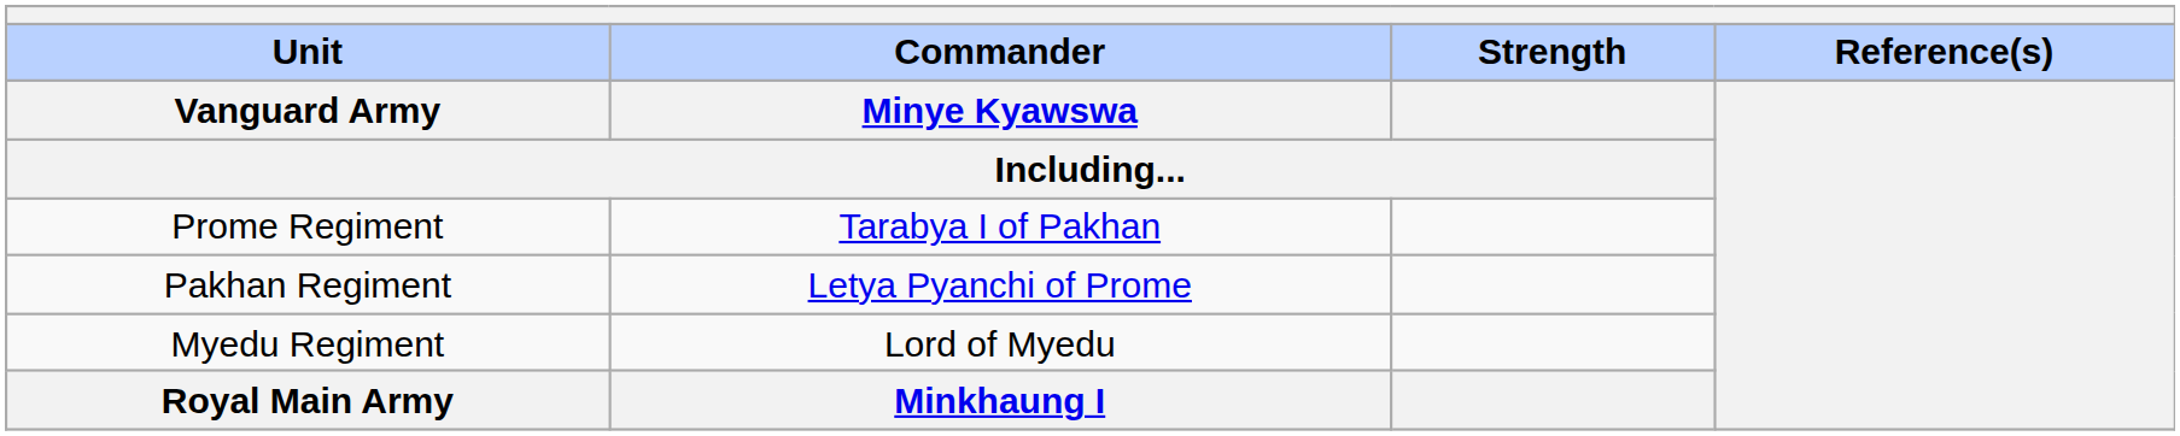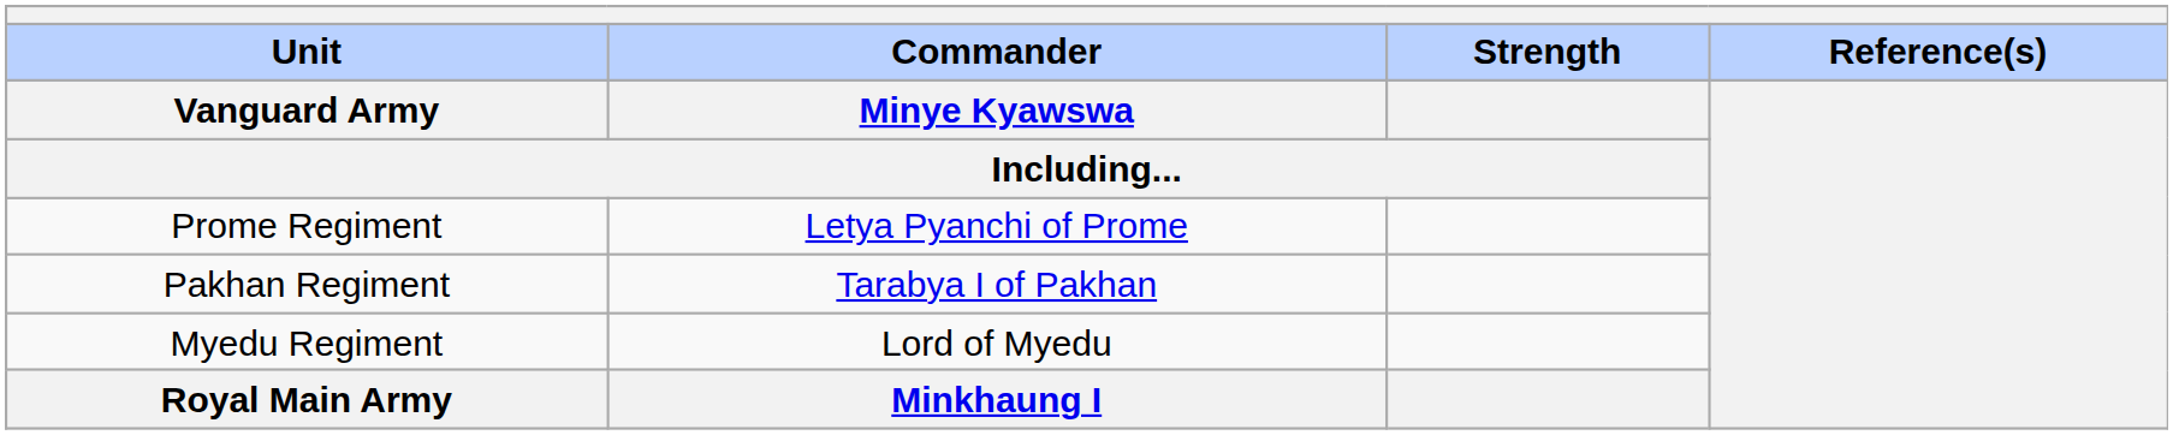 <table class="wikitable collapsible" style="min-width:60em; margin:0.3em auto; font-size:88%;">
 <tr>
 <th colspan=5></th>
 </tr>
 <tr>
 <th style="background-color:#B9D1FF">Unit</th>
 <th style="background-color:#B9D1FF">Commander</th>
 <th style="background-color:#B9D1FF">Strength</th>
 <th style="background-color:#B9D1FF">Reference(s)</th>
 </tr>
 <tr>
 <th colspan="1">Vanguard Army</th>
 <th colspan="1"><a href='#'>Minye Kyawswa</a></th>
 <th colspan="1"></th>
 <th rowspan="6"></th>
 </tr>
 <tr>
 <th colspan="4">Including...</th>
 </tr>
 <tr>
 <td align="center">Prome Regiment</td>
-<td align="center"><a href='#'>Tarabya I of Pakhan</a></td>
+<td align="center"><a href='#'>Letya Pyanchi of Prome</a></td>
 <td align="center"></td>
 </tr>
 <tr>
 <td align="center">Pakhan Regiment</td>
-<td align="center"><a href='#'>Letya Pyanchi of Prome</a></td>
+<td align="center"><a href='#'>Tarabya I of Pakhan</a></td>
 <td align="center"></td>
 </tr>
 <tr>
 <td align="center">Myedu Regiment</td>
 <td align="center">Lord of Myedu</td>
 <td align="center"></td>
 </tr>
 <tr>
 <th colspan="1">Royal Main Army</th>
 <th colspan="1"><a href='#'>Minkhaung I</a></th>
 <th colspan="1"></th>
 </tr>
 </table>
